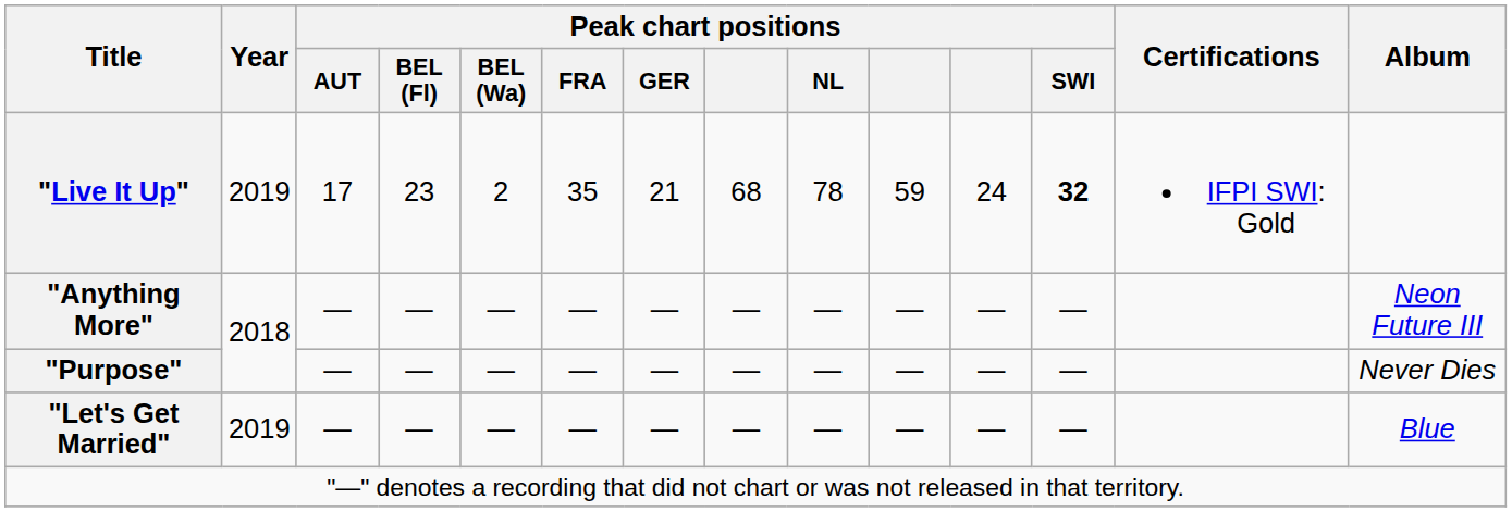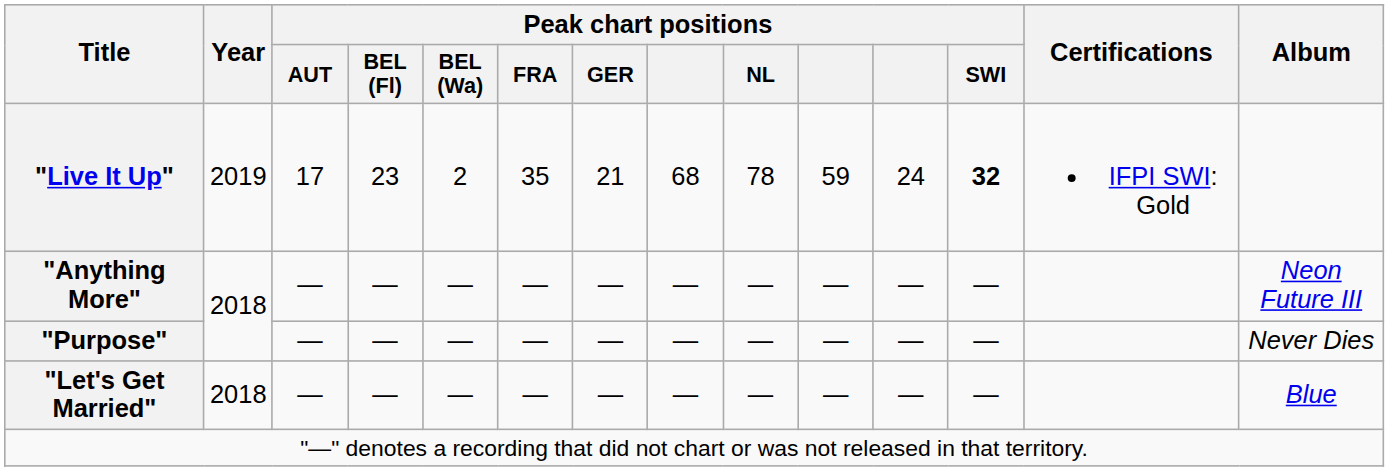 <table class="wikitable plainrowheaders" style="text-align:center;">
 <tr>
 <th scope="col" rowspan="2">Title</th>
 <th scope="col" rowspan="2">Year</th>
 <th scope="col" colspan="10">Peak chart positions</th>
 <th scope="col" rowspan="2">Certifications</th>
 <th scope="col" rowspan="2">Album</th>
 </tr>
 <tr>
 <th style="width:3em; font-size:85%;">AUT<br></th>
 <th style="width:3em; font-size:85%;">BEL<br>(Fl)<br></th>
 <th style="width:3em; font-size:85%;">BEL<br>(Wa)<br></th>
 <th style="width:3em; font-size:85%;">FRA<br></th>
 <th style="width:3em; font-size:85%;">GER<br></th>
 <th style="width:3em; font-size:85%;"><a href='#'></a><br></th>
 <th style="width:3em; font-size:85%;">NL<br></th>
 <th style="width:3em; font-size:85%;"><a href='#'></a><br></th>
 <th style="width:3em; font-size:85%;"><a href='#'></a><br></th>
 <th style="width:3em; font-size:85%;">SWI<br></th>
 </tr>
 <tr>
 <th scope="row">"<a href='#'>Live It Up</a>"<br></th>
 <td>2019</td>
 <td>17</td>
 <td>23</td>
 <td>2</td>
 <td>35</td>
 <td>21</td>
 <td>68</td>
 <td>78</td>
 <td>59</td>
 <td>24</td>
 <td><strong>32</strong></td>
 <td><br><ul><li><a href='#'>IFPI SWI</a>: Gold</li></ul></td>
 <td></td>
 </tr>
 <tr>
 <th scope="row">"Anything More"<br></th>
 <td rowspan="2">2018</td>
 <td>—</td>
 <td>—</td>
 <td>—</td>
 <td>—</td>
 <td>—</td>
 <td>—</td>
 <td>—</td>
 <td>—</td>
 <td>—</td>
 <td>—</td>
 <td></td>
 <td><em><a href='#'>Neon Future III</a></em></td>
 </tr>
 <tr>
 <th scope="row">"Purpose"<br></th>
 <td>—</td>
 <td>—</td>
 <td>—</td>
 <td>—</td>
 <td>—</td>
 <td>—</td>
 <td>—</td>
 <td>—</td>
 <td>—</td>
 <td>—</td>
 <td></td>
 <td><em>Never Dies</em></td>
 </tr>
 <tr>
 <th scope="row">"Let's Get Married"<br></th>
-<td>2019</td>
+<td>2018</td>
 <td>—</td>
 <td>—</td>
 <td>—</td>
 <td>—</td>
 <td>—</td>
 <td>—</td>
 <td>—</td>
 <td>—</td>
 <td>—</td>
 <td>—</td>
 <td></td>
 <td><em><a href='#'>Blue</a></em></td>
 </tr>
 <tr>
 <td colspan="15" style="font-size:90%">"—" denotes a recording that did not chart or was not released in that territory.</td>
 </tr>
 </table>
